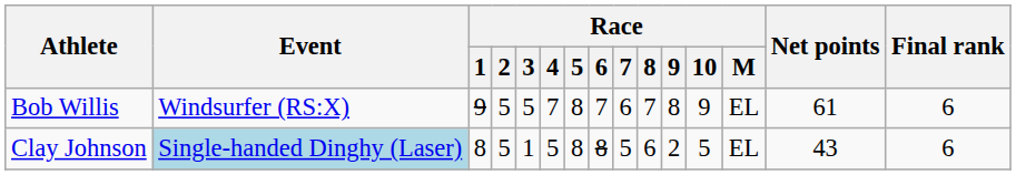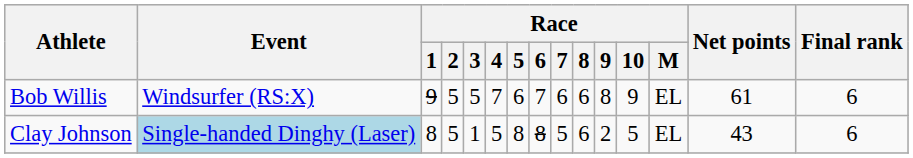 <table class="wikitable" style="font-size:90%">
 <tr>
 <th rowspan=2>Athlete</th>
 <th rowspan=2>Event</th>
 <th colspan=11>Race</th>
 <th rowspan=2>Net points</th>
 <th rowspan=2>Final rank</th>
 </tr>
 <tr>
 <th>1</th>
 <th>2</th>
 <th>3</th>
 <th>4</th>
 <th>5</th>
 <th>6</th>
 <th>7</th>
 <th>8</th>
 <th>9</th>
 <th>10</th>
 <th>M</th>
 </tr>
 <tr align=center>
 <td align=left><a href='#'>Bob Willis</a></td>
 <td align=left><a href='#'>Windsurfer (RS:X)</a></td>
 <td><s>9</s></td>
 <td>5</td>
 <td>5</td>
 <td>7</td>
-<td>8</td>
+<td>6</td>
 <td>7</td>
 <td>6</td>
-<td>7</td>
+<td>6</td>
 <td>8</td>
 <td>9</td>
 <td>EL</td>
 <td>61</td>
 <td>6</td>
 </tr>
 <tr align=center>
 <td align=left><a href='#'>Clay Johnson</a></td>
 <td align=left style="background: lightblue;"><a href='#'>Single-handed Dinghy (Laser)</a></td>
 <td>8</td>
 <td>5</td>
 <td>1</td>
 <td>5</td>
 <td>8</td>
 <td><s>8</s></td>
 <td>5</td>
 <td>6</td>
 <td>2</td>
 <td>5</td>
 <td>EL</td>
 <td>43</td>
 <td>6</td>
 </tr>
 </table>
